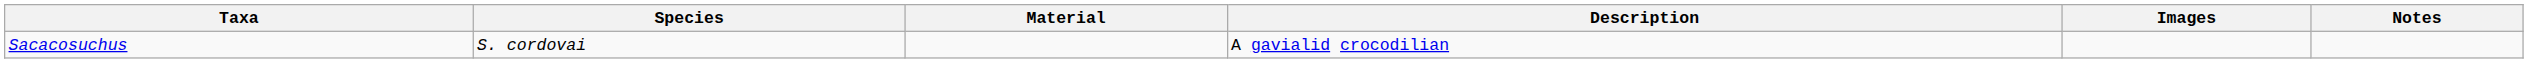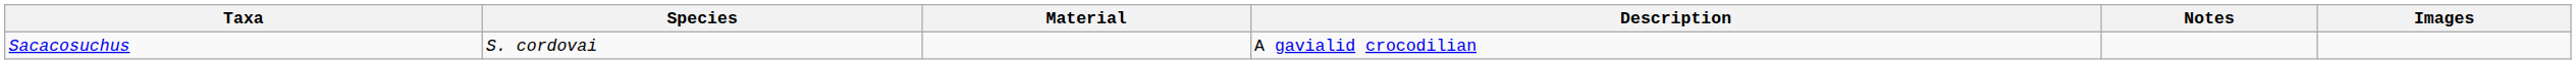 <table class="wikitable"  style="margin:auto; width:100%;">
 <tr>
 <th>Taxa</th>
 <th>Species</th>
 <th>Material</th>
 <th>Description</th>
+<th class=unsortable>Notes</th>
 <th>Images</th>
-<th class=unsortable>Notes</th>
 </tr>
 <tr>
 <td><em><a href='#'>Sacacosuchus</a></em></td>
 <td><em>S. cordovai</em></td>
 <td></td>
 <td>A <a href='#'>gavialid</a> <a href='#'>crocodilian</a></td>
 <td></td>
 <td></td>
 </tr>
 </table>
